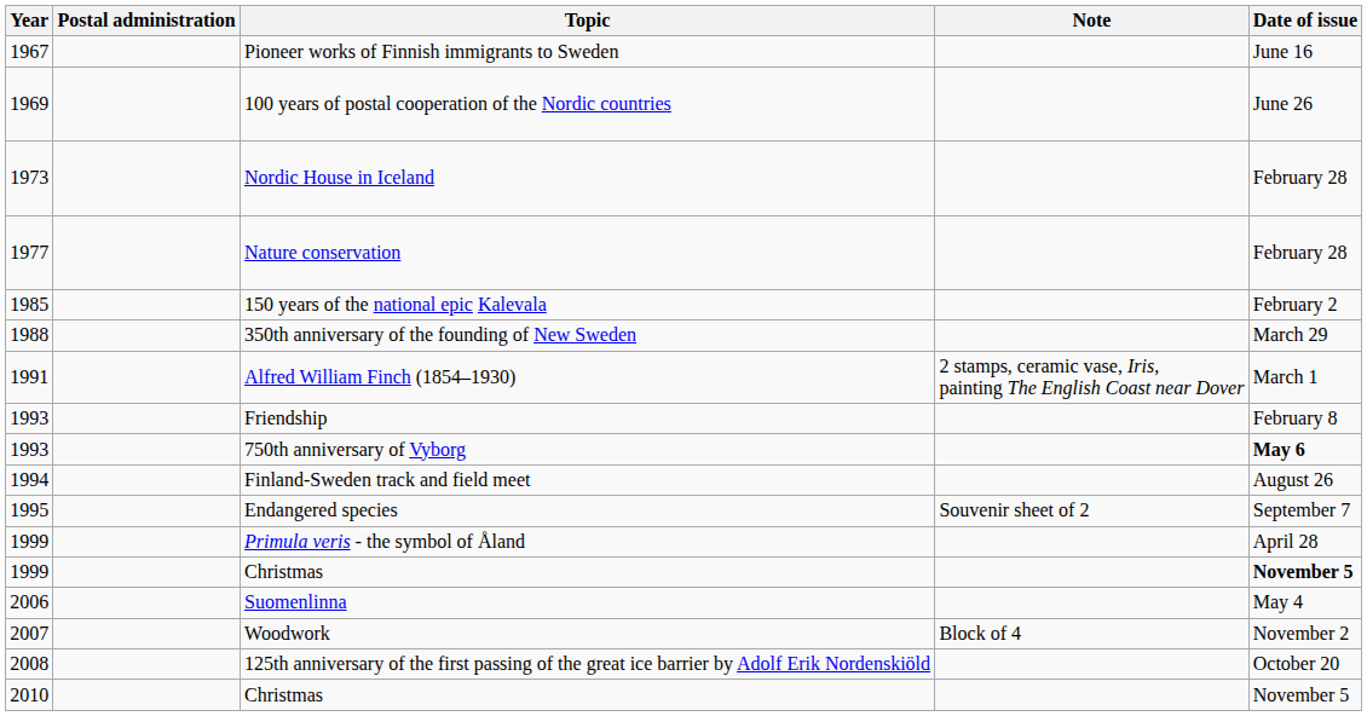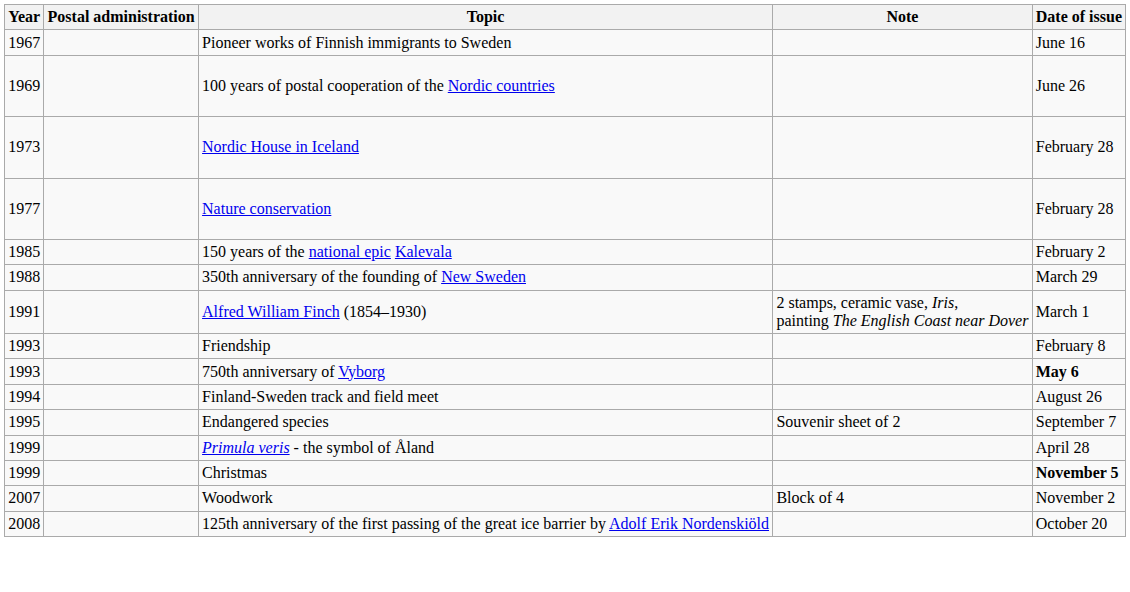 <table class="wikitable">
 <tr>
 <th>Year</th>
 <th>Postal administration</th>
 <th>Topic</th>
 <th>Note</th>
 <th>Date of issue</th>
 </tr>
 <tr>
 <td>1967</td>
 <td></td>
 <td>Pioneer works of Finnish immigrants to Sweden</td>
 <td></td>
 <td>June 16</td>
 </tr>
 <tr>
 <td>1969</td>
 <td><br><br><br></td>
 <td>100 years of postal cooperation of the <a href='#'>Nordic countries</a></td>
 <td></td>
 <td>June 26</td>
 </tr>
 <tr>
 <td>1973</td>
 <td><br><br><br></td>
 <td><a href='#'>Nordic House in Iceland</a></td>
 <td></td>
 <td>February 28</td>
 </tr>
 <tr>
 <td>1977</td>
 <td><br><br><br></td>
 <td><a href='#'>Nature conservation</a></td>
 <td></td>
 <td>February 28</td>
 </tr>
 <tr>
 <td>1985</td>
 <td></td>
 <td>150 years of the <a href='#'>national epic</a> <a href='#'>Kalevala</a></td>
 <td></td>
 <td>February 2</td>
 </tr>
 <tr>
 <td>1988</td>
 <td><br></td>
 <td>350th anniversary of the founding of <a href='#'>New Sweden</a></td>
 <td></td>
 <td>March 29</td>
 </tr>
 <tr>
 <td>1991</td>
 <td></td>
 <td><a href='#'>Alfred William Finch</a> (1854–1930)</td>
 <td>2 stamps, ceramic vase, <em>Iris</em>, <br> painting <em>The English Coast near Dover</em></td>
 <td>March 1</td>
 </tr>
 <tr>
 <td>1993</td>
 <td></td>
 <td>Friendship</td>
 <td></td>
 <td>February 8</td>
 </tr>
 <tr>
 <td>1993</td>
 <td></td>
 <td>750th anniversary of <a href='#'>Vyborg</a></td>
 <td></td>
 <td><strong>May 6</strong></td>
 </tr>
 <tr>
 <td>1994</td>
 <td></td>
 <td>Finland-Sweden track and field meet</td>
 <td></td>
 <td>August 26</td>
 </tr>
 <tr>
 <td>1995</td>
 <td></td>
 <td>Endangered species</td>
 <td>Souvenir sheet of 2</td>
 <td>September 7</td>
 </tr>
 <tr>
 <td>1999</td>
 <td></td>
 <td><em><a href='#'>Primula veris</a></em> - the symbol of Åland</td>
 <td></td>
 <td>April 28</td>
 </tr>
 <tr>
 <td>1999</td>
 <td></td>
 <td>Christmas</td>
 <td></td>
 <td><strong>November 5</strong></td>
 </tr>
 <tr>
-<td>2006</td>
-<td></td>
-<td><a href='#'>Suomenlinna</a></td>
-<td></td>
-<td>May 4</td>
-</tr>
-<tr>
 <td>2007</td>
 <td></td>
 <td>Woodwork</td>
 <td>Block of 4</td>
 <td>November 2</td>
 </tr>
 <tr>
 <td>2008</td>
 <td></td>
 <td>125th anniversary of the first passing of the great ice barrier by <a href='#'>Adolf Erik Nordenskiöld</a></td>
 <td></td>
 <td>October 20</td>
 </tr>
-<tr>
-<td>2010</td>
-<td></td>
-<td>Christmas</td>
-<td></td>
-<td>November 5</td>
-</tr>
 </table>
